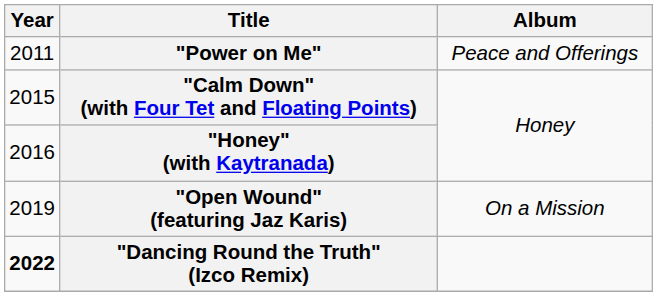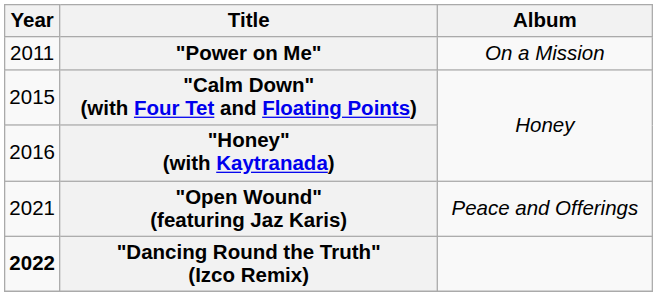 <table class="wikitable plainrowheaders" style="text-align:center;">
 <tr>
 <th scope="col" style="width:1em;">Year</th>
 <th scope="col" style="width:18em;">Title</th>
 <th scope="col" style="width:10em;">Album</th>
 </tr>
 <tr>
 <td>2011</td>
 <th scope="row">"Power on Me"</th>
-<td rowspan="1"><em>Peace and Offerings</em></td>
+<td><em>On a Mission</em></td>
 </tr>
 <tr>
 <td>2015</td>
 <th scope="row">"Calm Down"<br><span>(with <a href='#'>Four Tet</a> and <a href='#'>Floating Points</a>)</span></th>
 <td rowspan="2"><em>Honey</em></td>
 </tr>
 <tr>
 <td>2016</td>
 <th scope="row">"Honey"<br><span>(with <a href='#'>Kaytranada</a>)</span></th>
 </tr>
 <tr>
-<td rowspan="1">2019</td>
+<td rowspan="1">2021</td>
 <th scope="row">"Open Wound"<br><span>(featuring Jaz Karis)</span></th>
-<td><em>On a Mission</em></td>
+<td rowspan="1"><em>Peace and Offerings</em></td>
 </tr>
 <tr>
 <td><strong>2022</strong></td>
 <th scope="row">"Dancing Round the Truth"<br><span>(Izco Remix)</span></th>
 <td></td>
 </tr>
 <tr>
 </tr>
 </table>
